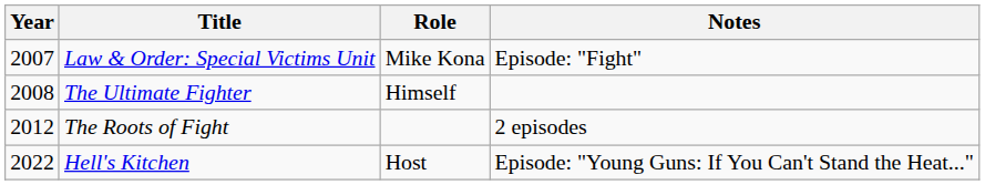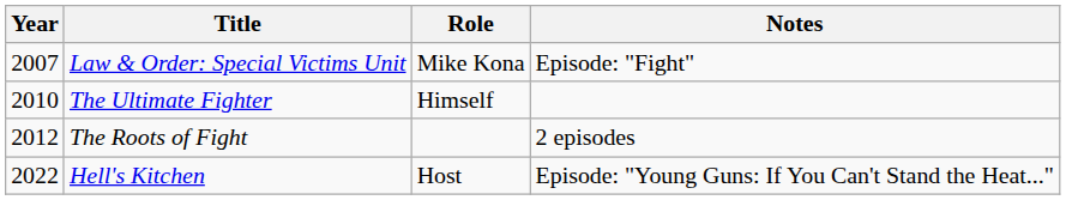 <table class="wikitable sortable">
 <tr>
 <th>Year</th>
 <th>Title</th>
 <th>Role</th>
 <th class="unsortable">Notes</th>
 </tr>
 <tr>
 <td>2007</td>
 <td><em><a href='#'>Law & Order: Special Victims Unit</a></em></td>
 <td>Mike Kona</td>
 <td>Episode: "Fight"</td>
 </tr>
 <tr>
-<td>2008</td>
+<td>2010</td>
 <td><em><a href='#'>The Ultimate Fighter</a></em></td>
 <td>Himself</td>
 <td></td>
 </tr>
 <tr>
 <td>2012</td>
 <td><em>The Roots of Fight</em></td>
 <td></td>
 <td>2 episodes</td>
 </tr>
 <tr>
 <td>2022</td>
 <td><em><a href='#'>Hell's Kitchen</a></em></td>
 <td>Host</td>
 <td>Episode: "Young Guns: If You Can't Stand the Heat..."</td>
 </tr>
 </table>
